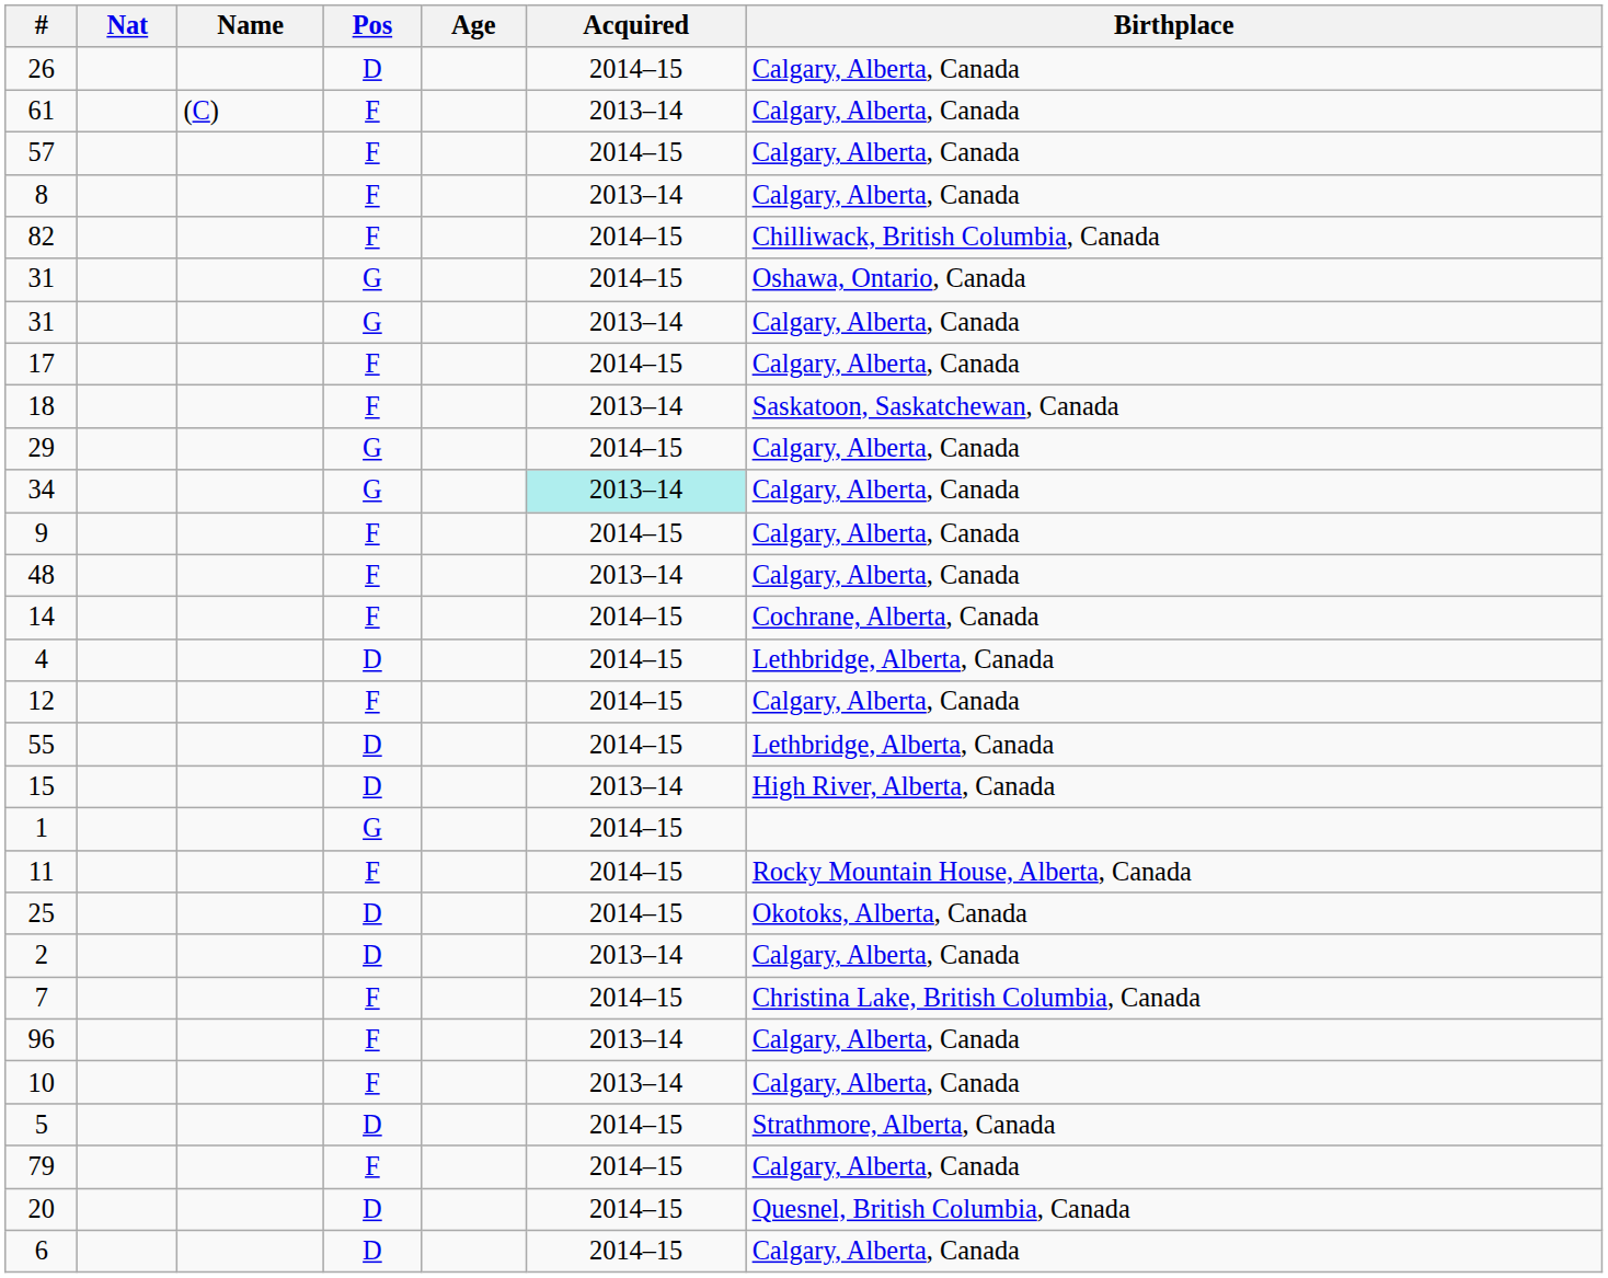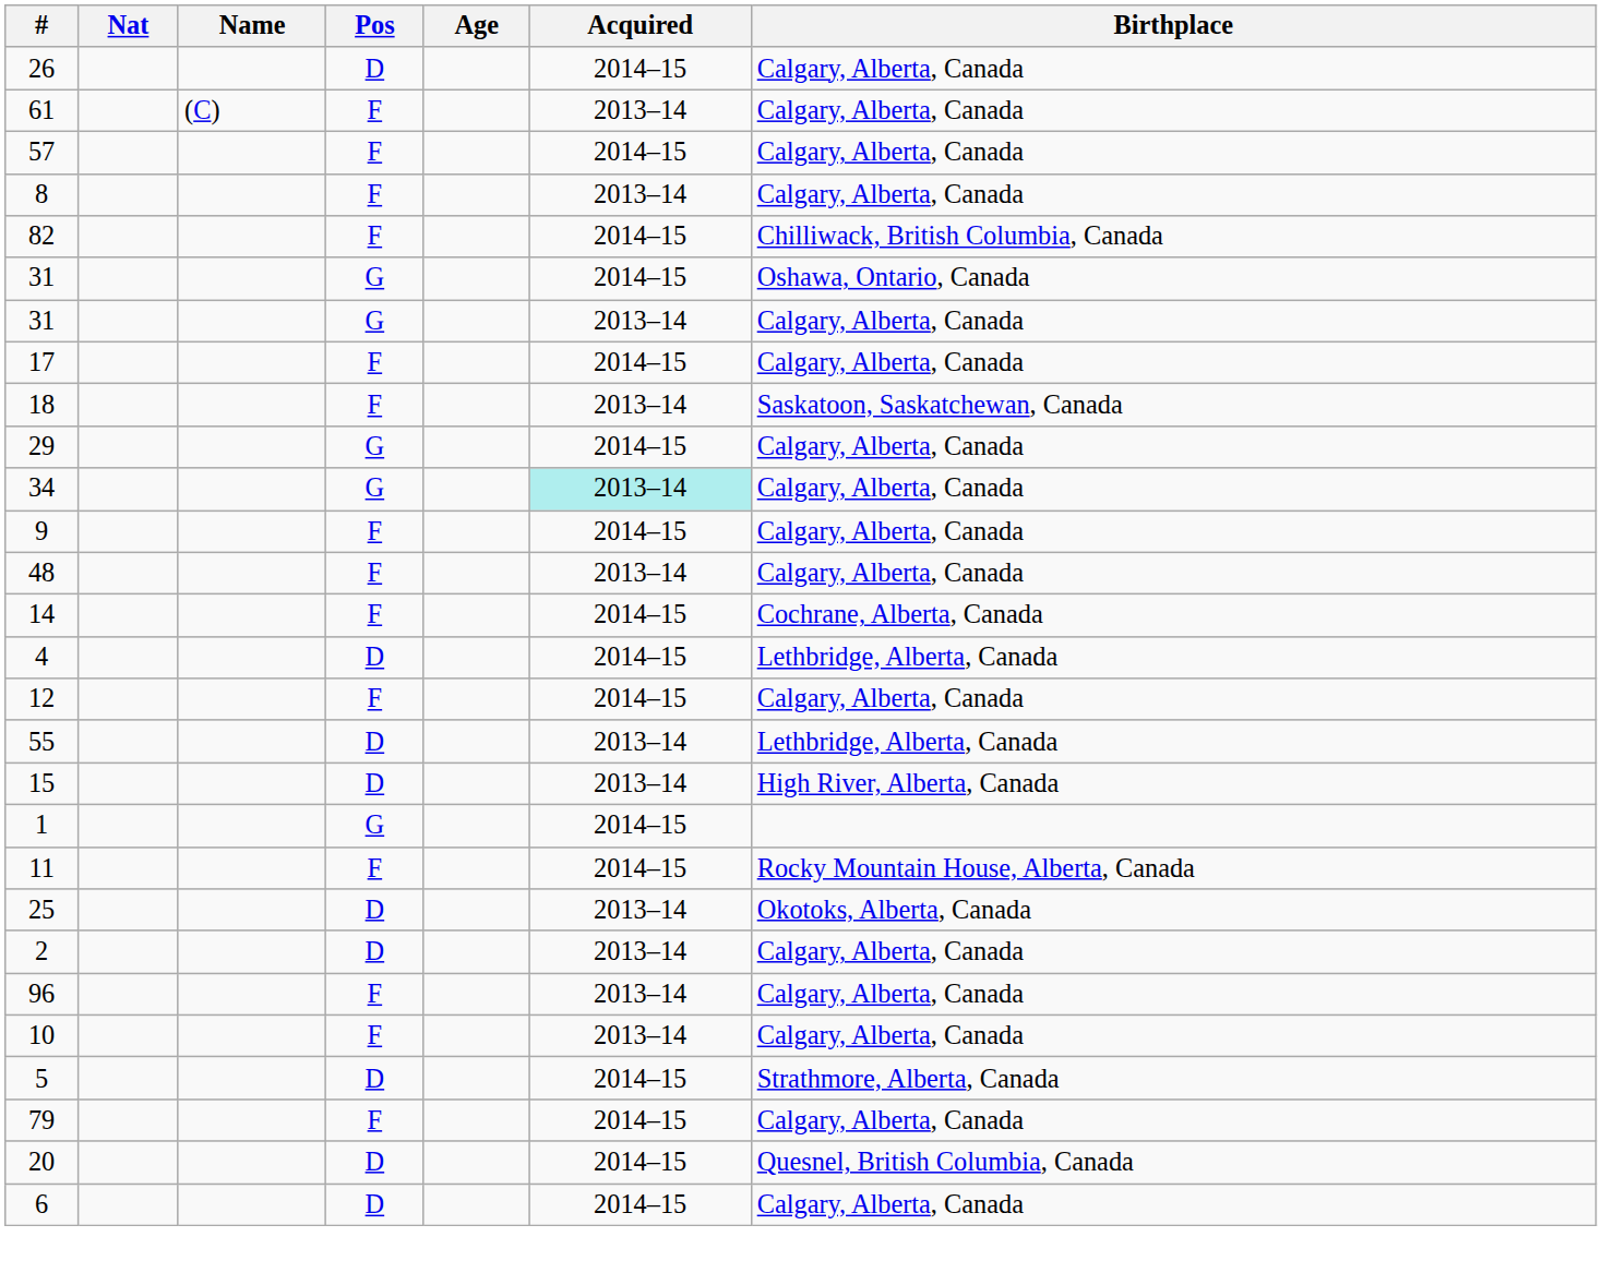 <table class="wikitable sortable" style="width:60em; text-align: center">
 <tr>
 <th>#</th>
 <th><a href='#'>Nat</a></th>
 <th>Name</th>
 <th><a href='#'>Pos</a></th>
 <th>Age</th>
 <th>Acquired</th>
 <th>Birthplace</th>
 </tr>
 <tr>
 <td>26</td>
 <td></td>
 <td align="left"></td>
 <td><a href='#'>D</a></td>
 <td></td>
 <td>2014–15</td>
 <td align="left"><a href='#'>Calgary, Alberta</a>, Canada</td>
 </tr>
 <tr>
 <td>61</td>
 <td></td>
 <td align="left"> (<a href='#'>C</a>)</td>
 <td><a href='#'>F</a></td>
 <td></td>
 <td>2013–14</td>
 <td align="left"><a href='#'>Calgary, Alberta</a>, Canada</td>
 </tr>
 <tr>
 <td>57</td>
 <td></td>
 <td align="left"></td>
 <td><a href='#'>F</a></td>
 <td></td>
 <td>2014–15</td>
 <td align="left"><a href='#'>Calgary, Alberta</a>, Canada</td>
 </tr>
 <tr>
 <td>8</td>
 <td></td>
 <td align="left"></td>
 <td><a href='#'>F</a></td>
 <td></td>
 <td>2013–14</td>
 <td align="left"><a href='#'>Calgary, Alberta</a>, Canada</td>
 </tr>
 <tr>
 <td>82</td>
 <td></td>
 <td align="left"></td>
 <td><a href='#'>F</a></td>
 <td></td>
 <td>2014–15</td>
 <td align="left"><a href='#'>Chilliwack, British Columbia</a>, Canada</td>
 </tr>
 <tr>
 <td>31</td>
 <td></td>
 <td align="left"></td>
 <td><a href='#'>G</a></td>
 <td></td>
 <td>2014–15</td>
 <td align="left"><a href='#'>Oshawa, Ontario</a>, Canada</td>
 </tr>
 <tr>
 <td>31</td>
 <td></td>
 <td align="left"></td>
 <td><a href='#'>G</a></td>
 <td></td>
 <td>2013–14</td>
 <td align="left"><a href='#'>Calgary, Alberta</a>, Canada</td>
 </tr>
 <tr>
 <td>17</td>
 <td></td>
 <td align="left"></td>
 <td><a href='#'>F</a></td>
 <td></td>
 <td>2014–15</td>
 <td align="left"><a href='#'>Calgary, Alberta</a>, Canada</td>
 </tr>
 <tr>
 <td>18</td>
 <td></td>
 <td align="left"></td>
 <td><a href='#'>F</a></td>
 <td></td>
 <td>2013–14</td>
 <td align="left"><a href='#'>Saskatoon, Saskatchewan</a>, Canada</td>
 </tr>
 <tr>
 <td>29</td>
 <td></td>
 <td align="left"></td>
 <td><a href='#'>G</a></td>
 <td></td>
 <td>2014–15</td>
 <td align="left"><a href='#'>Calgary, Alberta</a>, Canada</td>
 </tr>
 <tr>
 <td>34</td>
 <td></td>
 <td align="left"></td>
 <td><a href='#'>G</a></td>
 <td></td>
 <td style="background: paleturquoise;">2013–14</td>
 <td align="left"><a href='#'>Calgary, Alberta</a>, Canada</td>
 </tr>
 <tr>
 <td>9</td>
 <td></td>
 <td align="left"></td>
 <td><a href='#'>F</a></td>
 <td></td>
 <td>2014–15</td>
 <td align="left"><a href='#'>Calgary, Alberta</a>, Canada</td>
 </tr>
 <tr>
 <td>48</td>
 <td></td>
 <td align="left"></td>
 <td><a href='#'>F</a></td>
 <td></td>
 <td>2013–14</td>
 <td align="left"><a href='#'>Calgary, Alberta</a>, Canada</td>
 </tr>
 <tr>
 <td>14</td>
 <td></td>
 <td align="left"></td>
 <td><a href='#'>F</a></td>
 <td></td>
 <td>2014–15</td>
 <td align="left"><a href='#'>Cochrane, Alberta</a>, Canada</td>
 </tr>
 <tr>
 <td>4</td>
 <td></td>
 <td align="left"></td>
 <td><a href='#'>D</a></td>
 <td></td>
 <td>2014–15</td>
 <td align="left"><a href='#'>Lethbridge, Alberta</a>, Canada</td>
 </tr>
 <tr>
 <td>12</td>
 <td></td>
 <td align="left"></td>
 <td><a href='#'>F</a></td>
 <td></td>
 <td>2014–15</td>
 <td align="left"><a href='#'>Calgary, Alberta</a>, Canada</td>
 </tr>
 <tr>
 <td>55</td>
 <td></td>
 <td align="left"></td>
 <td><a href='#'>D</a></td>
 <td></td>
-<td>2014–15</td>
+<td>2013–14</td>
 <td align="left"><a href='#'>Lethbridge, Alberta</a>, Canada</td>
 </tr>
 <tr>
 <td>15</td>
 <td></td>
 <td align="left"></td>
 <td><a href='#'>D</a></td>
 <td></td>
 <td>2013–14</td>
 <td align="left"><a href='#'>High River, Alberta</a>, Canada</td>
 </tr>
 <tr>
 <td>1</td>
 <td></td>
 <td align="left"></td>
 <td><a href='#'>G</a></td>
 <td></td>
 <td>2014–15</td>
 <td></td>
 </tr>
 <tr>
 <td>11</td>
 <td></td>
 <td align="left"></td>
 <td><a href='#'>F</a></td>
 <td></td>
 <td>2014–15</td>
 <td align="left"><a href='#'>Rocky Mountain House, Alberta</a>, Canada</td>
 </tr>
 <tr>
 <td>25</td>
 <td></td>
 <td align="left"></td>
 <td><a href='#'>D</a></td>
 <td></td>
-<td>2014–15</td>
+<td>2013–14</td>
 <td align="left"><a href='#'>Okotoks, Alberta</a>, Canada</td>
 </tr>
 <tr>
 <td>2</td>
 <td></td>
 <td align="left"></td>
 <td><a href='#'>D</a></td>
 <td></td>
 <td>2013–14</td>
 <td align="left"><a href='#'>Calgary, Alberta</a>, Canada</td>
-</tr>
-<tr>
-<td>7</td>
-<td></td>
-<td align="left"></td>
-<td><a href='#'>F</a></td>
-<td></td>
-<td>2014–15</td>
-<td align="left"><a href='#'>Christina Lake, British Columbia</a>, Canada</td>
 </tr>
 <tr>
 <td>96</td>
 <td></td>
 <td align="left"></td>
 <td><a href='#'>F</a></td>
 <td></td>
 <td>2013–14</td>
 <td align="left"><a href='#'>Calgary, Alberta</a>, Canada</td>
 </tr>
 <tr>
 <td>10</td>
 <td></td>
 <td align="left"></td>
 <td><a href='#'>F</a></td>
 <td></td>
 <td>2013–14</td>
 <td align="left"><a href='#'>Calgary, Alberta</a>, Canada</td>
 </tr>
 <tr>
 <td>5</td>
 <td></td>
 <td align="left"></td>
 <td><a href='#'>D</a></td>
 <td></td>
 <td>2014–15</td>
 <td align="left"><a href='#'>Strathmore, Alberta</a>, Canada</td>
 </tr>
 <tr>
 <td>79</td>
 <td></td>
 <td align="left"></td>
 <td><a href='#'>F</a></td>
 <td></td>
 <td>2014–15</td>
 <td align="left"><a href='#'>Calgary, Alberta</a>, Canada</td>
 </tr>
 <tr>
 <td>20</td>
 <td></td>
 <td align="left"></td>
 <td><a href='#'>D</a></td>
 <td></td>
 <td>2014–15</td>
 <td align="left"><a href='#'>Quesnel, British Columbia</a>, Canada</td>
 </tr>
 <tr>
 <td>6</td>
 <td></td>
 <td align="left"></td>
 <td><a href='#'>D</a></td>
 <td></td>
 <td>2014–15</td>
 <td align="left"><a href='#'>Calgary, Alberta</a>, Canada</td>
 </tr>
 </table>
